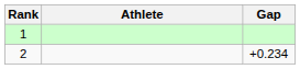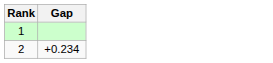 <table class=wikitable style="text-align:center">
 <tr>
 <th width=40>Rank</th>
-<th width=250>Athlete</th>
 <th width=60>Gap</th>
 </tr>
 <tr bgcolor="ccffcc">
 <td>1</td>
-<td align=left></td>
 <td></td>
 </tr>
 <tr>
 <td>2</td>
-<td align=left></td>
 <td>+0.234</td>
 </tr>
 </table>
